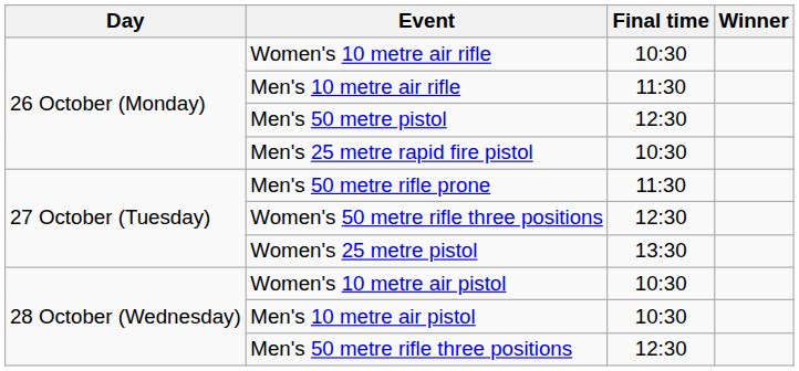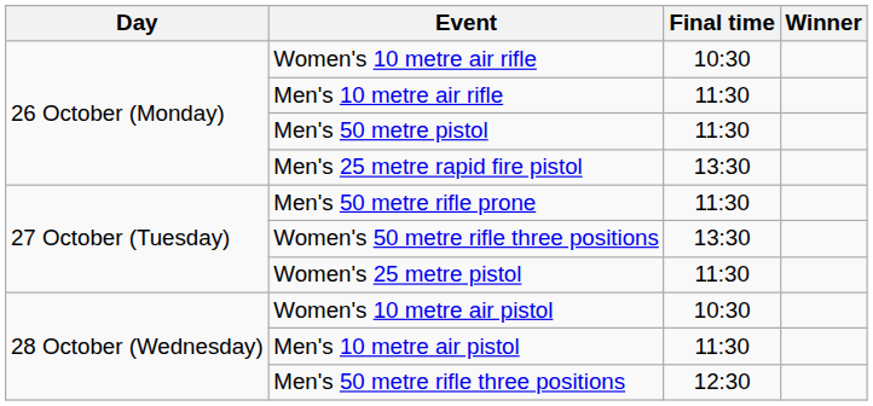 <table class="wikitable">
 <tr>
 <th>Day</th>
 <th>Event</th>
 <th>Final time</th>
 <th>Winner</th>
 </tr>
 <tr>
 <td rowspan=4>26 October (Monday)</td>
 <td>Women's <a href='#'>10 metre air rifle</a></td>
 <td style="text-align: center">10:30</td>
 <td></td>
 </tr>
 <tr>
 <td>Men's <a href='#'>10 metre air rifle</a></td>
 <td style="text-align: center">11:30</td>
 <td></td>
 </tr>
 <tr>
 <td>Men's <a href='#'>50 metre pistol</a></td>
-<td style="text-align: center">12:30</td>
+<td style="text-align: center">11:30</td>
 <td></td>
 </tr>
 <tr>
 <td>Men's <a href='#'>25 metre rapid fire pistol</a></td>
-<td style="text-align: center">10:30</td>
+<td style="text-align: center">13:30</td>
 <td></td>
 </tr>
 <tr>
 <td rowspan=3>27 October (Tuesday)</td>
 <td>Men's <a href='#'>50 metre rifle prone</a></td>
 <td style="text-align: center">11:30</td>
 <td></td>
 </tr>
 <tr>
 <td>Women's <a href='#'>50 metre rifle three positions</a></td>
-<td style="text-align: center">12:30</td>
+<td style="text-align: center">13:30</td>
 <td></td>
 </tr>
 <tr>
 <td>Women's <a href='#'>25 metre pistol</a></td>
-<td style="text-align: center">13:30</td>
+<td style="text-align: center">11:30</td>
 <td></td>
 </tr>
 <tr>
 <td rowspan=3>28 October (Wednesday)</td>
 <td>Women's <a href='#'>10 metre air pistol</a></td>
 <td style="text-align: center">10:30</td>
 <td></td>
 </tr>
 <tr>
 <td>Men's <a href='#'>10 metre air pistol</a></td>
-<td style="text-align: center">10:30</td>
+<td style="text-align: center">11:30</td>
 <td></td>
 </tr>
 <tr>
 <td>Men's <a href='#'>50 metre rifle three positions</a></td>
 <td style="text-align: center">12:30</td>
 <td></td>
 </tr>
 </table>
